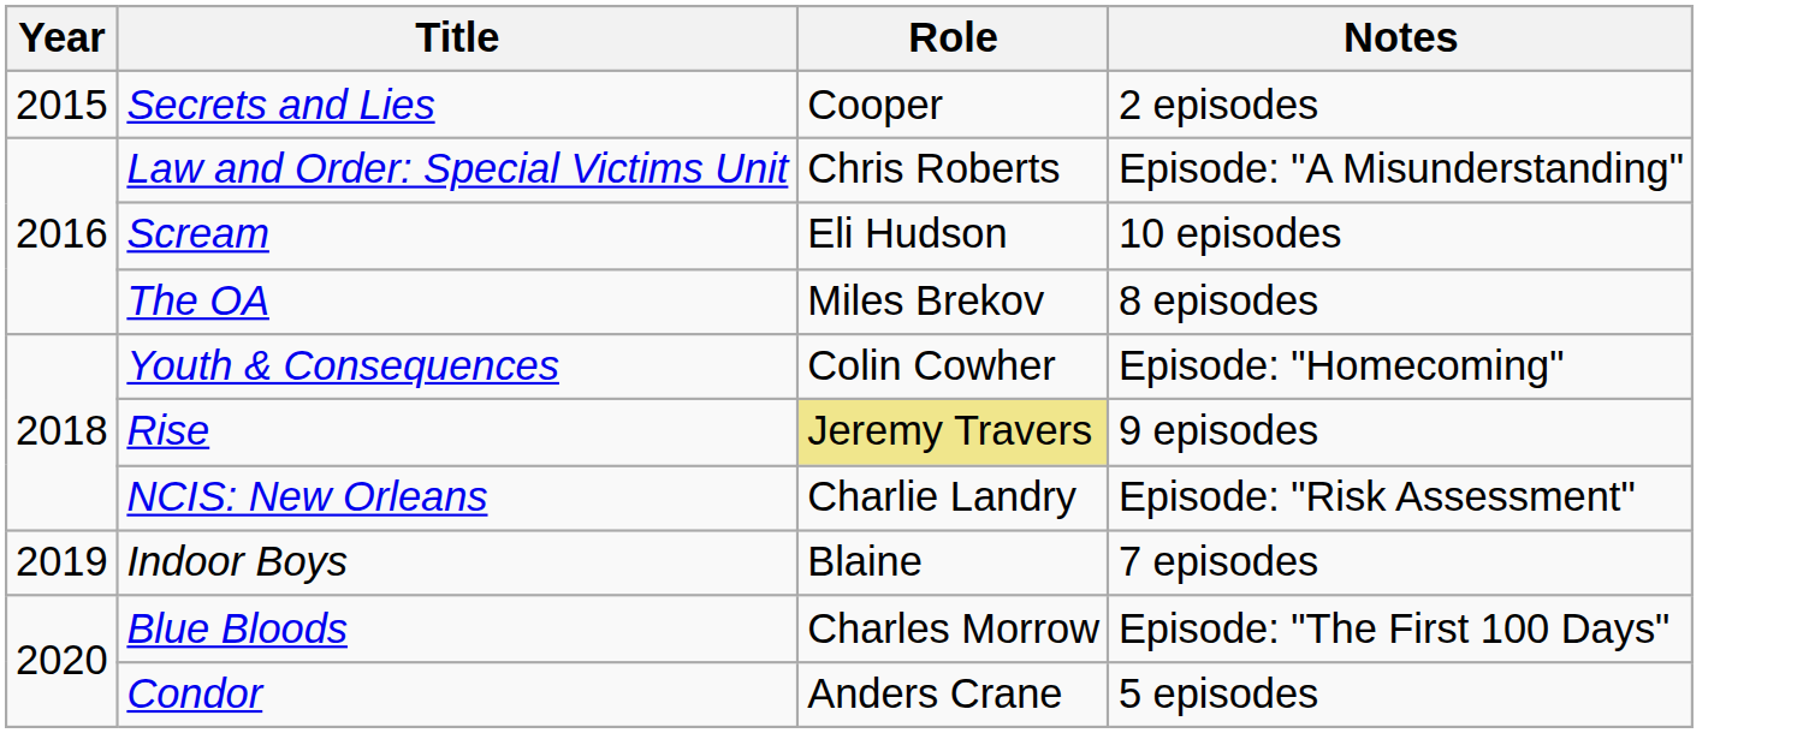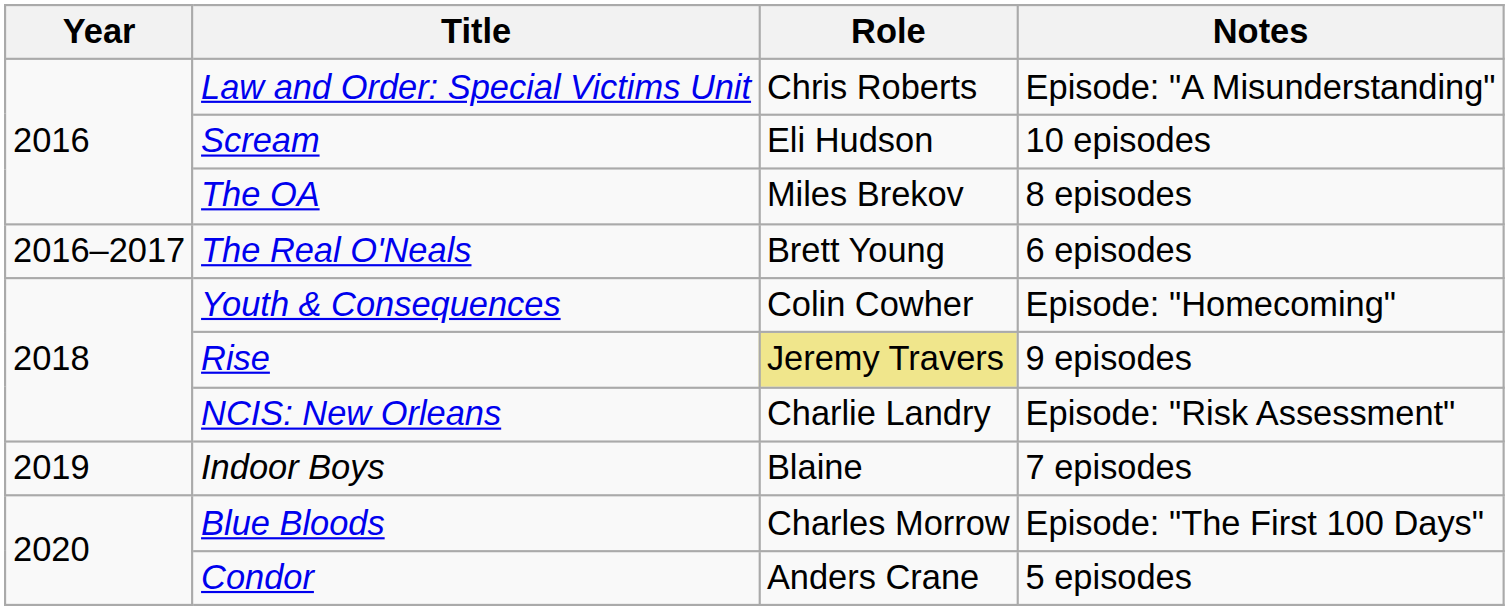 <table class="wikitable sortable">
 <tr>
 <th>Year</th>
 <th>Title</th>
 <th>Role</th>
 <th>Notes</th>
-</tr>
-<tr>
-<td>2015</td>
-<td><em><a href='#'>Secrets and Lies</a></em></td>
-<td>Cooper</td>
-<td>2 episodes</td>
 </tr>
 <tr>
 <td rowspan="3">2016</td>
 <td><em><a href='#'>Law and Order: Special Victims Unit</a></em></td>
 <td>Chris Roberts</td>
 <td>Episode: "A Misunderstanding"</td>
 </tr>
 <tr>
 <td><em><a href='#'>Scream</a></em></td>
 <td>Eli Hudson</td>
 <td>10 episodes</td>
 </tr>
 <tr>
 <td><em><a href='#'>The OA</a></em></td>
 <td>Miles Brekov</td>
 <td>8 episodes</td>
+</tr>
+<tr>
+<td>2016–2017</td>
+<td><em><a href='#'>The Real O'Neals</a></em></td>
+<td>Brett Young</td>
+<td>6 episodes</td>
 </tr>
 <tr>
 <td rowspan="3">2018</td>
 <td><em><a href='#'>Youth & Consequences</a></em></td>
 <td>Colin Cowher</td>
 <td>Episode: "Homecoming"</td>
 </tr>
 <tr>
 <td><em><a href='#'>Rise</a></em></td>
 <td style="background: khaki;">Jeremy Travers</td>
 <td>9 episodes</td>
 </tr>
 <tr>
 <td><em><a href='#'>NCIS: New Orleans</a></em></td>
 <td>Charlie Landry</td>
 <td>Episode: "Risk Assessment"</td>
 </tr>
 <tr>
 <td>2019</td>
 <td><em>Indoor Boys</em></td>
 <td>Blaine</td>
 <td>7 episodes</td>
 </tr>
 <tr>
 <td rowspan="2">2020</td>
 <td><em><a href='#'>Blue Bloods</a></em></td>
 <td>Charles Morrow</td>
 <td>Episode: "The First 100 Days"</td>
 </tr>
 <tr>
 <td><em><a href='#'>Condor</a></em></td>
 <td>Anders Crane</td>
 <td>5 episodes</td>
 </tr>
 </table>
